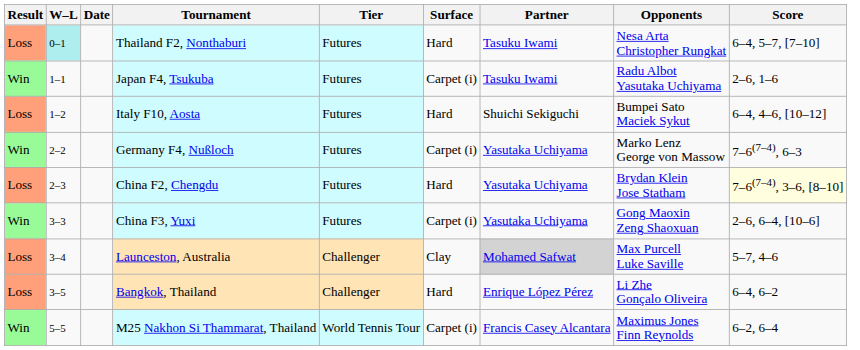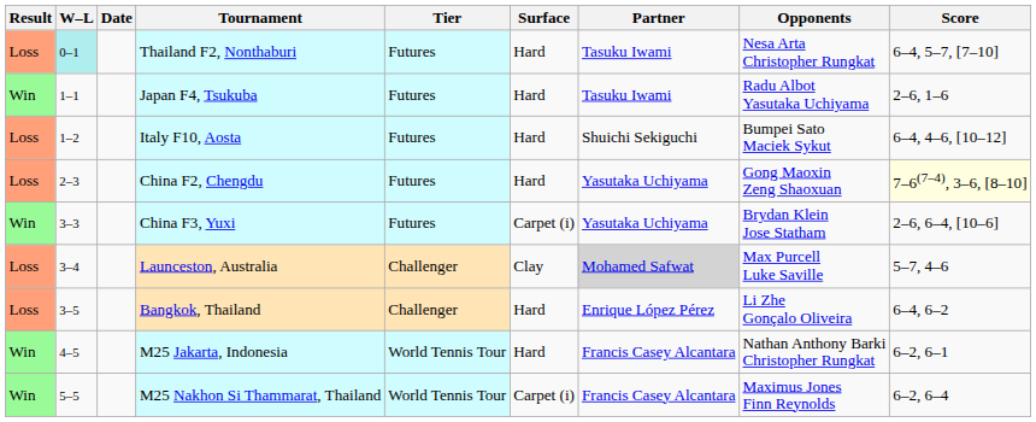 <table class="sortable wikitable">
 <tr>
 <th>Result</th>
 <th class="unsortable">W–L</th>
 <th>Date</th>
 <th>Tournament</th>
 <th>Tier</th>
 <th>Surface</th>
 <th>Partner</th>
 <th>Opponents</th>
 <th class="unsortable">Score</th>
 </tr>
 <tr>
 <td bgcolor=FFA07A>Loss</td>
 <td style="background: paleturquoise;"><small>0–1</small></td>
 <td></td>
 <td style="background:#cffcff;">Thailand F2, <a href='#'>Nonthaburi</a></td>
 <td style="background:#cffcff;">Futures</td>
 <td>Hard</td>
 <td> <a href='#'>Tasuku Iwami</a></td>
 <td> <a href='#'>Nesa Arta</a><br> <a href='#'>Christopher Rungkat</a></td>
 <td>6–4, 5–7, [7–10]</td>
 </tr>
 <tr>
 <td bgcolor=98fb98>Win</td>
 <td><small>1–1</small></td>
 <td></td>
 <td style="background:#cffcff;">Japan F4, <a href='#'>Tsukuba</a></td>
 <td style="background:#cffcff;">Futures</td>
-<td>Carpet (i)</td>
+<td>Hard</td>
 <td> <a href='#'>Tasuku Iwami</a></td>
 <td> <a href='#'>Radu Albot</a><br> <a href='#'>Yasutaka Uchiyama</a></td>
 <td>2–6, 1–6</td>
 </tr>
 <tr>
 <td bgcolor=FFA07A>Loss</td>
 <td><small>1–2</small></td>
 <td></td>
 <td style="background:#cffcff;">Italy F10, <a href='#'>Aosta</a></td>
 <td style="background:#cffcff;">Futures</td>
 <td>Hard</td>
 <td> Shuichi Sekiguchi</td>
 <td> Bumpei Sato<br> <a href='#'>Maciek Sykut</a></td>
 <td>6–4, 4–6, [10–12]</td>
 </tr>
 <tr>
-<td bgcolor=98fb98>Win</td>
-<td><small>2–2</small></td>
-<td></td>
-<td style="background:#cffcff;">Germany F4, <a href='#'>Nußloch</a></td>
-<td style="background:#cffcff;">Futures</td>
-<td>Carpet (i)</td>
-<td> <a href='#'>Yasutaka Uchiyama</a></td>
-<td> Marko Lenz<br> George von Massow</td>
-<td>7–6<sup>(7–4)</sup>, 6–3</td>
-</tr>
-<tr>
 <td bgcolor=FFA07A>Loss</td>
 <td><small>2–3</small></td>
 <td></td>
 <td style="background:#cffcff;">China F2, <a href='#'>Chengdu</a></td>
 <td style="background:#cffcff;">Futures</td>
 <td>Hard</td>
 <td> <a href='#'>Yasutaka Uchiyama</a></td>
-<td> <a href='#'>Brydan Klein</a><br> <a href='#'>Jose Statham</a></td>
+<td> <a href='#'>Gong Maoxin</a><br> <a href='#'>Zeng Shaoxuan</a></td>
 <td style="background: lightyellow;">7–6<sup>(7–4)</sup>, 3–6, [8–10]</td>
 </tr>
 <tr>
 <td bgcolor=98fb98>Win</td>
 <td><small>3–3</small></td>
 <td></td>
 <td style="background:#cffcff;">China F3, <a href='#'>Yuxi</a></td>
 <td style="background:#cffcff;">Futures</td>
 <td>Carpet (i)</td>
 <td> <a href='#'>Yasutaka Uchiyama</a></td>
-<td> <a href='#'>Gong Maoxin</a><br> <a href='#'>Zeng Shaoxuan</a></td>
+<td> <a href='#'>Brydan Klein</a><br> <a href='#'>Jose Statham</a></td>
 <td>2–6, 6–4, [10–6]</td>
 </tr>
 <tr>
 <td bgcolor=FFA07A>Loss</td>
 <td><small>3–4</small></td>
 <td><a href='#'></a></td>
 <td style="background:moccasin;"><a href='#'>Launceston</a>, Australia</td>
 <td style="background:moccasin;">Challenger</td>
 <td>Clay</td>
 <td style="background: lightgrey;"> <a href='#'>Mohamed Safwat</a></td>
 <td> <a href='#'>Max Purcell</a><br> <a href='#'>Luke Saville</a></td>
 <td>5–7, 4–6</td>
 </tr>
 <tr>
 <td bgcolor=FFA07A>Loss</td>
 <td><small>3–5</small></td>
 <td><a href='#'></a></td>
 <td style="background:moccasin;"><a href='#'>Bangkok</a>, Thailand</td>
 <td style="background:moccasin;">Challenger</td>
 <td>Hard</td>
 <td> <a href='#'>Enrique López Pérez</a></td>
 <td> <a href='#'>Li Zhe</a><br> <a href='#'>Gonçalo Oliveira</a></td>
 <td>6–4, 6–2</td>
 </tr>
 <tr>
 <td bgcolor=98fb98>Win</td>
+<td><small>4–5</small></td>
+<td></td>
+<td style="background:#cffcff;">M25 <a href='#'>Jakarta</a>, Indonesia</td>
+<td style="background:#cffcff;">World Tennis Tour</td>
+<td>Hard</td>
+<td> <a href='#'>Francis Casey Alcantara</a></td>
+<td> Nathan Anthony Barki <br>  <a href='#'>Christopher Rungkat</a></td>
+<td>6–2, 6–1</td>
+</tr>
+<tr>
+<td bgcolor=98fb98>Win</td>
 <td><small>5–5</small></td>
 <td></td>
 <td style="background:#cffcff;">M25 <a href='#'>Nakhon Si Thammarat</a>, Thailand</td>
 <td style="background:#cffcff;">World Tennis Tour</td>
 <td>Carpet (i)</td>
 <td> <a href='#'>Francis Casey Alcantara</a></td>
 <td> <a href='#'>Maximus Jones</a> <br>  <a href='#'>Finn Reynolds</a></td>
 <td>6–2, 6–4</td>
 </tr>
 </table>
